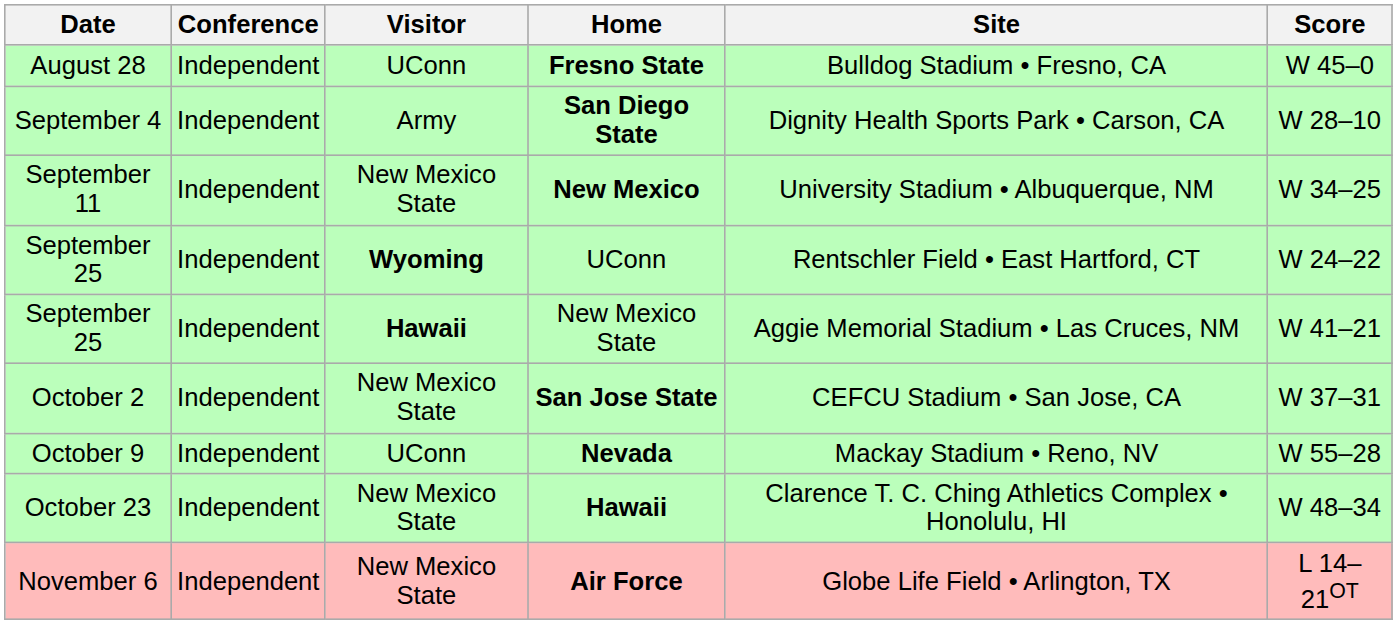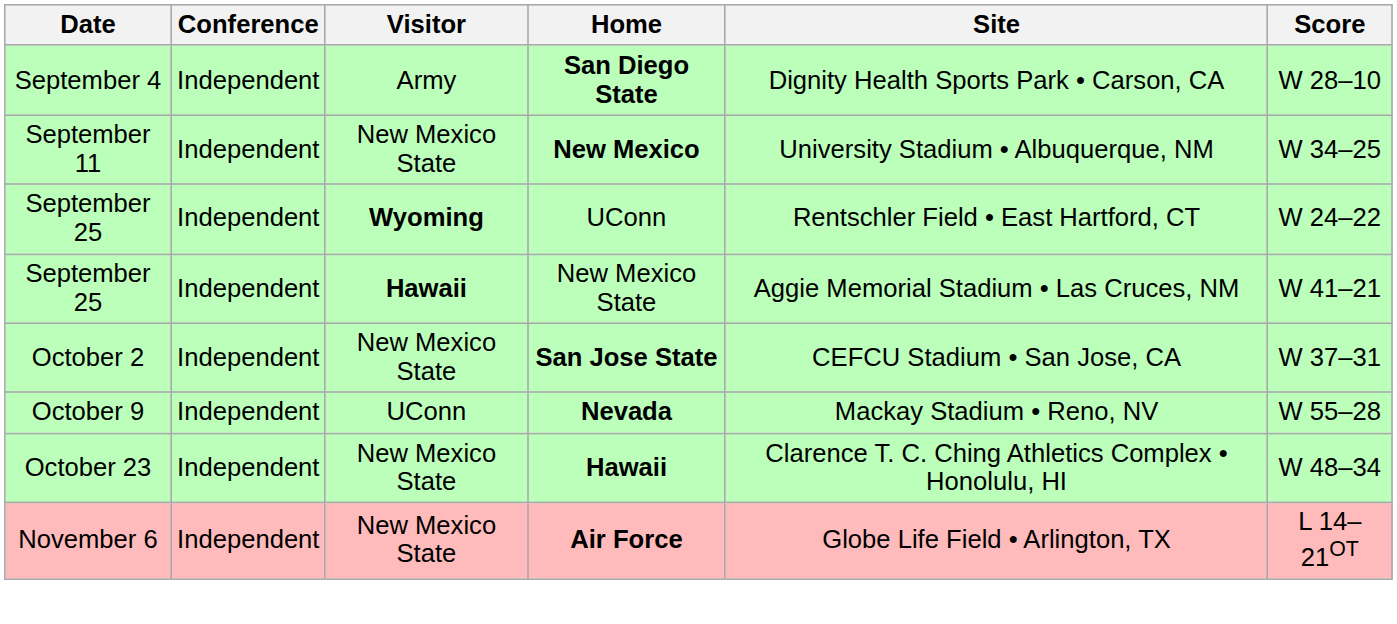 <table class="wikitable" style="text-align:center">
 <tr>
 <th>Date</th>
 <th>Conference</th>
 <th>Visitor</th>
 <th>Home</th>
 <th>Site</th>
 <th>Score</th>
-</tr>
-<tr style="background:#bfb;">
-<td>August 28</td>
-<td>Independent</td>
-<td>UConn</td>
-<td><strong>Fresno State</strong></td>
-<td>Bulldog Stadium • Fresno, CA</td>
-<td>W 45–0</td>
 </tr>
 <tr style="background:#bfb;">
 <td>September 4</td>
 <td>Independent</td>
 <td>Army</td>
 <td><strong>San Diego State</strong></td>
 <td>Dignity Health Sports Park • Carson, CA</td>
 <td>W 28–10</td>
 </tr>
 <tr style="background:#bfb;">
 <td>September 11</td>
 <td>Independent</td>
 <td>New Mexico State</td>
 <td><strong>New Mexico</strong></td>
 <td>University Stadium • Albuquerque, NM</td>
 <td>W 34–25</td>
 </tr>
 <tr style="background:#bfb;">
 <td>September 25</td>
 <td>Independent</td>
 <td><strong>Wyoming</strong></td>
 <td>UConn</td>
 <td>Rentschler Field • East Hartford, CT</td>
 <td>W 24–22</td>
 </tr>
 <tr style="background:#bfb;">
 <td>September 25</td>
 <td>Independent</td>
 <td><strong>Hawaii</strong></td>
 <td>New Mexico State</td>
 <td>Aggie Memorial Stadium • Las Cruces, NM</td>
 <td>W 41–21</td>
 </tr>
 <tr style="background:#bfb;">
 <td>October 2</td>
 <td>Independent</td>
 <td>New Mexico State</td>
 <td><strong>San Jose State</strong></td>
 <td>CEFCU Stadium • San Jose, CA</td>
 <td>W 37–31</td>
 </tr>
 <tr style="background:#bfb;">
 <td>October 9</td>
 <td>Independent</td>
 <td>UConn</td>
 <td><strong>Nevada</strong></td>
 <td>Mackay Stadium • Reno, NV</td>
 <td>W 55–28</td>
 </tr>
 <tr style="background:#bfb;">
 <td>October 23</td>
 <td>Independent</td>
 <td>New Mexico State</td>
 <td><strong>Hawaii</strong></td>
 <td>Clarence T. C. Ching Athletics Complex • Honolulu, HI</td>
 <td>W 48–34</td>
 </tr>
 <tr style="background:#fbb;">
 <td>November 6</td>
 <td>Independent</td>
 <td>New Mexico State</td>
 <td><strong>Air Force</strong></td>
 <td>Globe Life Field • Arlington, TX</td>
 <td>L 14–21<sup>OT</sup></td>
 </tr>
 </table>
